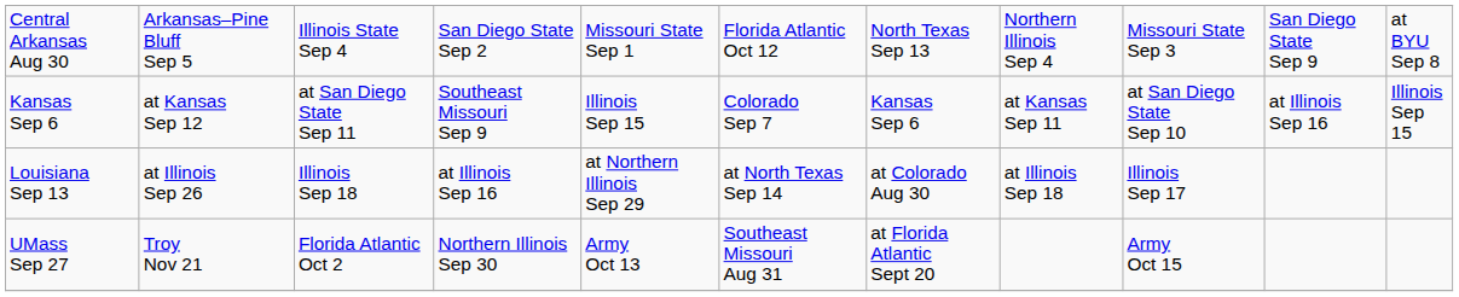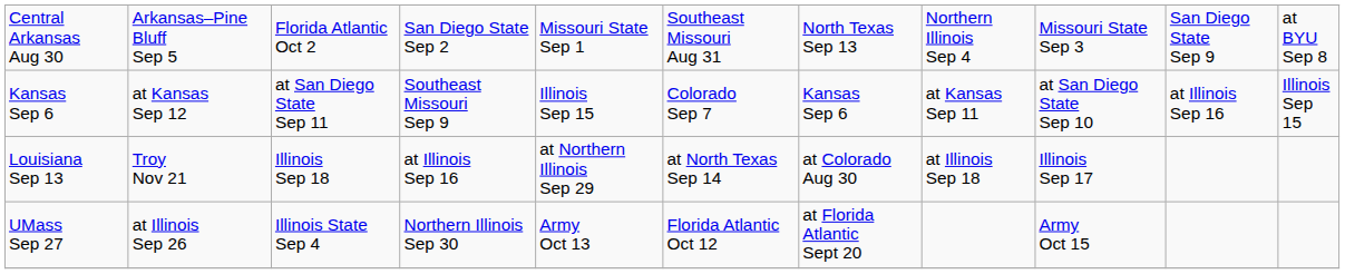 <table class="wikitable">
 <tr>
 </tr>
 <tr>
 <td><a href='#'>Central Arkansas</a><br>Aug 30</td>
 <td><a href='#'>Arkansas–Pine Bluff</a><br>Sep 5</td>
-<td><a href='#'>Illinois State</a><br>Sep 4</td>
+<td><a href='#'>Florida Atlantic</a><br>Oct 2</td>
 <td><a href='#'>San Diego State</a><br>Sep 2</td>
 <td><a href='#'>Missouri State</a><br>Sep 1</td>
-<td><a href='#'>Florida Atlantic</a><br>Oct 12</td>
+<td><a href='#'>Southeast Missouri</a><br>Aug 31</td>
 <td><a href='#'>North Texas</a><br>Sep 13</td>
 <td><a href='#'>Northern Illinois</a><br>Sep 4</td>
 <td><a href='#'>Missouri State</a><br>Sep 3</td>
 <td><a href='#'>San Diego State</a><br>Sep 9</td>
 <td>at <a href='#'>BYU</a><br>Sep 8</td>
 </tr>
 <tr>
 <td><a href='#'>Kansas</a><br> Sep 6</td>
 <td>at <a href='#'>Kansas</a><br>Sep 12</td>
 <td>at <a href='#'>San Diego State</a><br>Sep 11</td>
 <td><a href='#'>Southeast Missouri</a><br>Sep 9</td>
 <td><a href='#'>Illinois</a><br>Sep 15</td>
 <td><a href='#'>Colorado</a><br>Sep 7</td>
 <td><a href='#'>Kansas</a><br>Sep 6</td>
 <td>at <a href='#'>Kansas</a><br>Sep 11</td>
 <td>at <a href='#'>San Diego State</a><br>Sep 10</td>
 <td>at <a href='#'>Illinois</a><br>Sep 16</td>
 <td><a href='#'>Illinois</a><br>Sep 15</td>
 </tr>
 <tr>
 <td><a href='#'>Louisiana</a><br> Sep 13</td>
-<td>at <a href='#'>Illinois</a><br>Sep 26</td>
+<td><a href='#'>Troy</a><br>Nov 21</td>
 <td><a href='#'>Illinois</a><br>Sep 18</td>
 <td>at <a href='#'>Illinois</a><br>Sep 16</td>
 <td>at <a href='#'>Northern Illinois</a><br>Sep 29</td>
 <td>at <a href='#'>North Texas</a><br>Sep 14</td>
 <td>at <a href='#'>Colorado</a><br>Aug 30</td>
 <td>at <a href='#'>Illinois</a><br>Sep 18</td>
 <td><a href='#'>Illinois</a><br>Sep 17</td>
 <td></td>
 <td></td>
 </tr>
 <tr>
 <td><a href='#'>UMass</a><br>Sep 27</td>
-<td><a href='#'>Troy</a><br>Nov 21</td>
-<td><a href='#'>Florida Atlantic</a><br>Oct 2</td>
+<td>at <a href='#'>Illinois</a><br>Sep 26</td>
+<td><a href='#'>Illinois State</a><br>Sep 4</td>
 <td><a href='#'>Northern Illinois</a><br>Sep 30</td>
 <td><a href='#'>Army</a><br>Oct 13</td>
-<td><a href='#'>Southeast Missouri</a><br>Aug 31</td>
+<td><a href='#'>Florida Atlantic</a><br>Oct 12</td>
 <td>at <a href='#'>Florida Atlantic</a><br>Sept 20</td>
 <td></td>
 <td><a href='#'>Army</a><br>Oct 15</td>
 <td></td>
 <td></td>
 </tr>
 <tr>
 </tr>
 </table>
